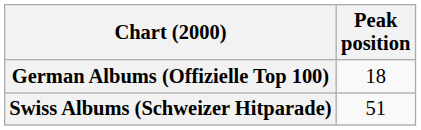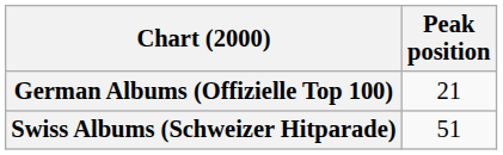 <table class="wikitable sortable plainrowheaders" style="text-align:center">
 <tr>
 <th scope="col">Chart (2000)</th>
 <th scope="col">Peak<br>position</th>
 </tr>
 <tr>
 <th scope="row">German Albums (Offizielle Top 100)</th>
-<td>18</td>
+<td>21</td>
 </tr>
 <tr>
 <th scope="row">Swiss Albums (Schweizer Hitparade)</th>
 <td>51</td>
 </tr>
 </table>
